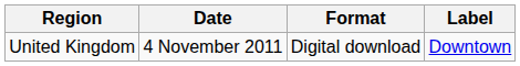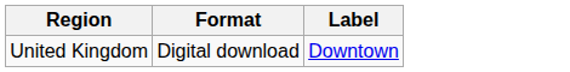 <table class=wikitable>
 <tr>
 <th scope="col">Region</th>
-<th scope="col">Date</th>
 <th scope="col">Format</th>
 <th scope="col">Label</th>
 </tr>
 <tr>
 <td>United Kingdom</td>
-<td>4 November 2011</td>
 <td>Digital download</td>
 <td><a href='#'>Downtown</a></td>
 </tr>
 </table>
